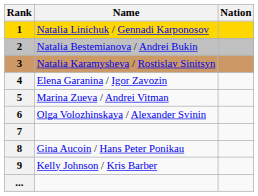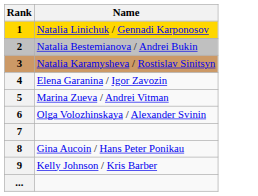 <table class="wikitable">
 <tr>
 <th>Rank</th>
 <th>Name</th>
-<th>Nation</th>
 </tr>
 <tr bgcolor="gold">
 <td align="center"><strong>1</strong></td>
 <td><a href='#'>Natalia Linichuk</a> / <a href='#'>Gennadi Karponosov</a></td>
-<td></td>
 </tr>
 <tr bgcolor="silver">
 <td align="center"><strong>2</strong></td>
 <td><a href='#'>Natalia Bestemianova</a> / <a href='#'>Andrei Bukin</a></td>
-<td></td>
 </tr>
 <tr bgcolor="cc9966">
 <td align="center"><strong>3</strong></td>
 <td><a href='#'>Natalia Karamysheva</a> / <a href='#'>Rostislav Sinitsyn</a></td>
-<td></td>
 </tr>
 <tr>
 <th>4</th>
 <td><a href='#'>Elena Garanina</a> / <a href='#'>Igor Zavozin</a></td>
-<td></td>
 </tr>
 <tr>
 <th>5</th>
 <td><a href='#'>Marina Zueva</a> / <a href='#'>Andrei Vitman</a></td>
-<td></td>
 </tr>
 <tr>
 <th>6</th>
 <td><a href='#'>Olga Volozhinskaya</a> / <a href='#'>Alexander Svinin</a></td>
-<td></td>
 </tr>
 <tr>
 <th>7</th>
-<td></td>
 <td></td>
 </tr>
 <tr>
 <th>8</th>
 <td><a href='#'>Gina Aucoin</a> / <a href='#'>Hans Peter Ponikau</a></td>
-<td></td>
 </tr>
 <tr>
 <th>9</th>
 <td><a href='#'>Kelly Johnson</a> / <a href='#'>Kris Barber</a></td>
-<td></td>
 </tr>
 <tr>
 <th>...</th>
 <td></td>
-<td></td>
 </tr>
 </table>
